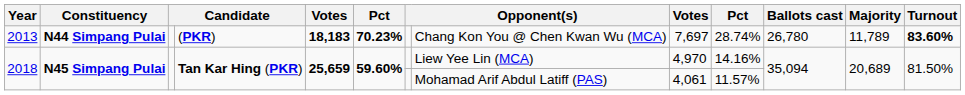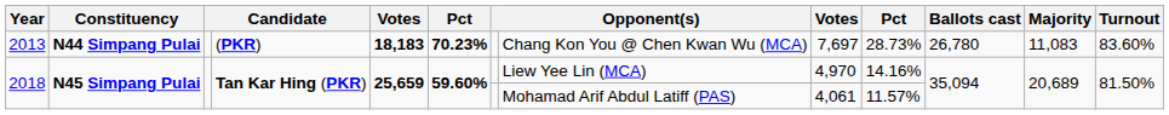 <table class="wikitable" style="margin:0.5em ; font-size:95%">
 <tr>
 <th>Year</th>
 <th>Constituency</th>
 <th colspan=2>Candidate</th>
 <th>Votes</th>
 <th>Pct</th>
 <th colspan=2>Opponent(s)</th>
 <th>Votes</th>
 <th>Pct</th>
 <th>Ballots cast</th>
 <th>Majority</th>
 <th>Turnout</th>
 </tr>
 <tr>
 <td><a href='#'>2013</a></td>
 <td><strong>N44 <a href='#'>Simpang Pulai</a></strong></td>
 <td></td>
 <td> (<a href='#'><strong>PKR</strong></a>)</td>
 <td style="text-align:right;"><strong>18,183</strong></td>
 <td style="text-align:right;"><strong>70.23%</strong></td>
 <td></td>
 <td>Chang Kon You @ Chen Kwan Wu (<a href='#'>MCA</a>)</td>
 <td style="text-align:right;">7,697</td>
-<td style="text-align:right;">28.74%</td>
+<td style="text-align:right;">28.73%</td>
 <td>26,780</td>
-<td>11,789</td>
-<td><strong>83.60%</strong></td>
+<td>11,083</td>
+<td>83.60%</td>
 </tr>
 <tr>
 <td rowspan=2><a href='#'>2018</a></td>
 <td rowspan=2><strong>N45 <a href='#'>Simpang Pulai</a></strong></td>
 <td rowspan=2 ></td>
 <td rowspan=2><strong>Tan Kar Hing</strong> (<a href='#'><strong>PKR</strong></a>)</td>
 <td rowspan=2><strong>25,659</strong></td>
 <td rowspan=2><strong>59.60%</strong></td>
 <td></td>
 <td>Liew Yee Lin (<a href='#'>MCA</a>)</td>
 <td>4,970</td>
 <td>14.16%</td>
 <td rowspan=2>35,094</td>
 <td rowspan=2>20,689</td>
 <td rowspan=2>81.50%</td>
 </tr>
 <tr>
 <td></td>
 <td>Mohamad Arif Abdul Latiff (<a href='#'>PAS</a>)</td>
 <td>4,061</td>
 <td>11.57%</td>
 </tr>
 </table>
